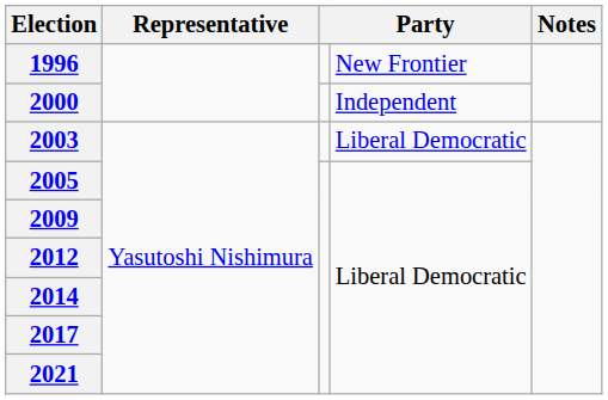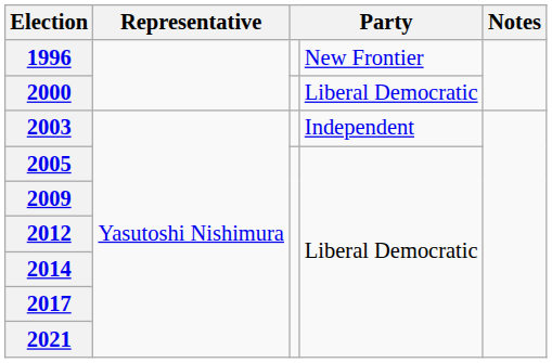 <table class=wikitable>
 <tr valign=bottom>
 <th>Election</th>
 <th>Representative</th>
 <th colspan="2">Party</th>
 <th>Notes</th>
 </tr>
 <tr>
 <th><a href='#'>1996</a></th>
 <td rowspan="2"></td>
 <td bgcolor=></td>
 <td><a href='#'>New Frontier</a></td>
 <td rowspan="2"></td>
 </tr>
 <tr>
 <th><a href='#'>2000</a></th>
 <td bgcolor=></td>
-<td><a href='#'>Independent</a></td>
+<td><a href='#'>Liberal Democratic</a></td>
 </tr>
 <tr>
 <th><a href='#'>2003</a></th>
 <td rowspan="7"><a href='#'>Yasutoshi Nishimura</a></td>
 <td bgcolor=></td>
-<td><a href='#'>Liberal Democratic</a></td>
+<td><a href='#'>Independent</a></td>
 <td rowspan="7"></td>
 </tr>
 <tr>
 <th><a href='#'>2005</a></th>
 <td rowspan="6" bgcolor=></td>
 <td rowspan="6">Liberal Democratic</td>
 </tr>
 <tr>
 <th><a href='#'>2009</a></th>
 </tr>
 <tr>
 <th><a href='#'>2012</a></th>
 </tr>
 <tr>
 <th><a href='#'>2014</a></th>
 </tr>
 <tr>
 <th><a href='#'>2017</a></th>
 </tr>
 <tr>
 <th><a href='#'>2021</a></th>
 </tr>
 </table>
